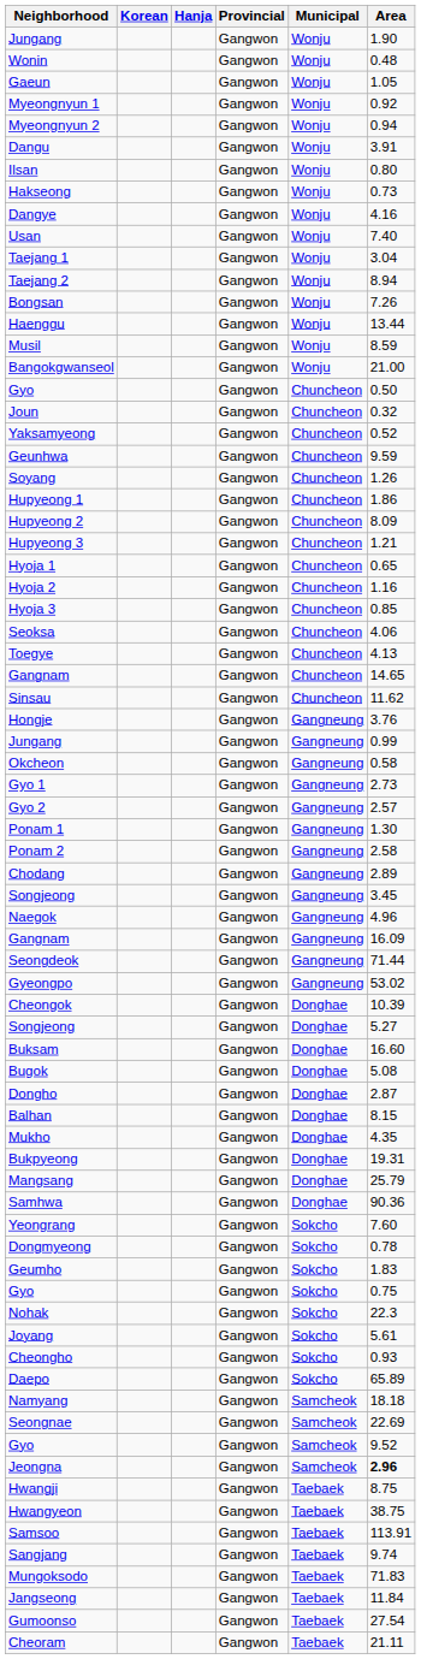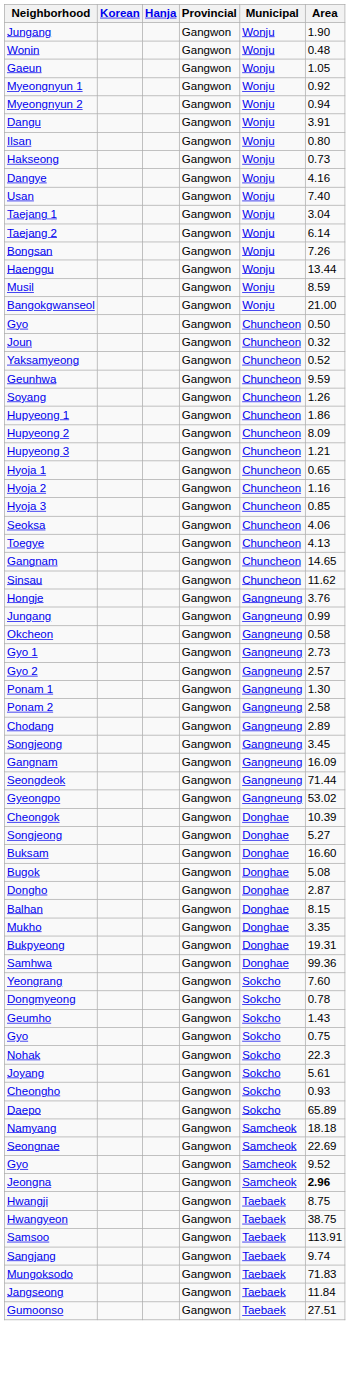 <table class="wikitable sortable">
 <tr>
 <th>Neighborhood</th>
 <th><a href='#'>Korean</a></th>
 <th><a href='#'>Hanja</a></th>
 <th>Provincial</th>
 <th>Municipal</th>
 <th>Area</th>
 </tr>
 <tr>
 <td><a href='#'>Jungang</a></td>
 <td><span></span></td>
 <td><span></span></td>
 <td>Gangwon</td>
 <td><a href='#'>Wonju</a></td>
 <td>1.90</td>
 </tr>
 <tr>
 <td><a href='#'>Wonin</a></td>
 <td><span></span></td>
 <td><span></span></td>
 <td>Gangwon</td>
 <td><a href='#'>Wonju</a></td>
 <td>0.48</td>
 </tr>
 <tr>
 <td><a href='#'>Gaeun</a></td>
 <td><span></span></td>
 <td><span></span></td>
 <td>Gangwon</td>
 <td><a href='#'>Wonju</a></td>
 <td>1.05</td>
 </tr>
 <tr>
 <td><a href='#'>Myeongnyun 1</a></td>
 <td><span></span></td>
 <td><span></span></td>
 <td>Gangwon</td>
 <td><a href='#'>Wonju</a></td>
 <td>0.92</td>
 </tr>
 <tr>
 <td><a href='#'>Myeongnyun 2</a></td>
 <td><span></span></td>
 <td><span></span></td>
 <td>Gangwon</td>
 <td><a href='#'>Wonju</a></td>
 <td>0.94</td>
 </tr>
 <tr>
 <td><a href='#'>Dangu</a></td>
 <td><span></span></td>
 <td><span></span></td>
 <td>Gangwon</td>
 <td><a href='#'>Wonju</a></td>
 <td>3.91</td>
 </tr>
 <tr>
 <td><a href='#'>Ilsan</a></td>
 <td><span></span></td>
 <td><span></span></td>
 <td>Gangwon</td>
 <td><a href='#'>Wonju</a></td>
 <td>0.80</td>
 </tr>
 <tr>
 <td><a href='#'>Hakseong</a></td>
 <td><span></span></td>
 <td><span></span></td>
 <td>Gangwon</td>
 <td><a href='#'>Wonju</a></td>
 <td>0.73</td>
 </tr>
 <tr>
 <td><a href='#'>Dangye</a></td>
 <td><span></span></td>
 <td><span></span></td>
 <td>Gangwon</td>
 <td><a href='#'>Wonju</a></td>
 <td>4.16</td>
 </tr>
 <tr>
 <td><a href='#'>Usan</a></td>
 <td><span></span></td>
 <td><span></span></td>
 <td>Gangwon</td>
 <td><a href='#'>Wonju</a></td>
 <td>7.40</td>
 </tr>
 <tr>
 <td><a href='#'>Taejang 1</a></td>
 <td><span></span></td>
 <td><span></span></td>
 <td>Gangwon</td>
 <td><a href='#'>Wonju</a></td>
 <td>3.04</td>
 </tr>
 <tr>
 <td><a href='#'>Taejang 2</a></td>
 <td><span></span></td>
 <td><span></span></td>
 <td>Gangwon</td>
 <td><a href='#'>Wonju</a></td>
-<td>8.94</td>
+<td>6.14</td>
 </tr>
 <tr>
 <td><a href='#'>Bongsan</a></td>
 <td><span></span></td>
 <td><span></span></td>
 <td>Gangwon</td>
 <td><a href='#'>Wonju</a></td>
 <td>7.26</td>
 </tr>
 <tr>
 <td><a href='#'>Haenggu</a></td>
 <td><span></span></td>
 <td><span></span></td>
 <td>Gangwon</td>
 <td><a href='#'>Wonju</a></td>
 <td>13.44</td>
 </tr>
 <tr>
 <td><a href='#'>Musil</a></td>
 <td><span></span></td>
 <td><span></span></td>
 <td>Gangwon</td>
 <td><a href='#'>Wonju</a></td>
 <td>8.59</td>
 </tr>
 <tr>
 <td><a href='#'>Bangokgwanseol</a></td>
 <td><span></span></td>
 <td><span></span></td>
 <td>Gangwon</td>
 <td><a href='#'>Wonju</a></td>
 <td>21.00</td>
 </tr>
 <tr>
 <td><a href='#'>Gyo</a></td>
 <td><span></span></td>
 <td><span></span></td>
 <td>Gangwon</td>
 <td><a href='#'>Chuncheon</a></td>
 <td>0.50</td>
 </tr>
 <tr>
 <td><a href='#'>Joun</a></td>
 <td><span></span></td>
 <td><span></span></td>
 <td>Gangwon</td>
 <td><a href='#'>Chuncheon</a></td>
 <td>0.32</td>
 </tr>
 <tr>
 <td><a href='#'>Yaksamyeong</a></td>
 <td><span></span></td>
 <td><span></span></td>
 <td>Gangwon</td>
 <td><a href='#'>Chuncheon</a></td>
 <td>0.52</td>
 </tr>
 <tr>
 <td><a href='#'>Geunhwa</a></td>
 <td><span></span></td>
 <td><span></span></td>
 <td>Gangwon</td>
 <td><a href='#'>Chuncheon</a></td>
 <td>9.59</td>
 </tr>
 <tr>
 <td><a href='#'>Soyang</a></td>
 <td><span></span></td>
 <td><span></span></td>
 <td>Gangwon</td>
 <td><a href='#'>Chuncheon</a></td>
 <td>1.26</td>
 </tr>
 <tr>
 <td><a href='#'>Hupyeong 1</a></td>
 <td><span></span></td>
 <td><span></span></td>
 <td>Gangwon</td>
 <td><a href='#'>Chuncheon</a></td>
 <td>1.86</td>
 </tr>
 <tr>
 <td><a href='#'>Hupyeong 2</a></td>
 <td><span></span></td>
 <td><span></span></td>
 <td>Gangwon</td>
 <td><a href='#'>Chuncheon</a></td>
 <td>8.09</td>
 </tr>
 <tr>
 <td><a href='#'>Hupyeong 3</a></td>
 <td><span></span></td>
 <td><span></span></td>
 <td>Gangwon</td>
 <td><a href='#'>Chuncheon</a></td>
 <td>1.21</td>
 </tr>
 <tr>
 <td><a href='#'>Hyoja 1</a></td>
 <td><span></span></td>
 <td><span></span></td>
 <td>Gangwon</td>
 <td><a href='#'>Chuncheon</a></td>
 <td>0.65</td>
 </tr>
 <tr>
 <td><a href='#'>Hyoja 2</a></td>
 <td><span></span></td>
 <td><span></span></td>
 <td>Gangwon</td>
 <td><a href='#'>Chuncheon</a></td>
 <td>1.16</td>
 </tr>
 <tr>
 <td><a href='#'>Hyoja 3</a></td>
 <td><span></span></td>
 <td><span></span></td>
 <td>Gangwon</td>
 <td><a href='#'>Chuncheon</a></td>
 <td>0.85</td>
 </tr>
 <tr>
 <td><a href='#'>Seoksa</a></td>
 <td><span></span></td>
 <td><span></span></td>
 <td>Gangwon</td>
 <td><a href='#'>Chuncheon</a></td>
 <td>4.06</td>
 </tr>
 <tr>
 <td><a href='#'>Toegye</a></td>
 <td><span></span></td>
 <td><span></span></td>
 <td>Gangwon</td>
 <td><a href='#'>Chuncheon</a></td>
 <td>4.13</td>
 </tr>
 <tr>
 <td><a href='#'>Gangnam</a></td>
 <td><span></span></td>
 <td><span></span></td>
 <td>Gangwon</td>
 <td><a href='#'>Chuncheon</a></td>
 <td>14.65</td>
 </tr>
 <tr>
 <td><a href='#'>Sinsau</a></td>
 <td><span></span></td>
 <td><span></span></td>
 <td>Gangwon</td>
 <td><a href='#'>Chuncheon</a></td>
 <td>11.62</td>
 </tr>
 <tr>
 <td><a href='#'>Hongje</a></td>
 <td><span></span></td>
 <td><span></span></td>
 <td>Gangwon</td>
 <td><a href='#'>Gangneung</a></td>
 <td>3.76</td>
 </tr>
 <tr>
 <td><a href='#'>Jungang</a></td>
 <td><span></span></td>
 <td><span></span></td>
 <td>Gangwon</td>
 <td><a href='#'>Gangneung</a></td>
 <td>0.99</td>
 </tr>
 <tr>
 <td><a href='#'>Okcheon</a></td>
 <td><span></span></td>
 <td><span></span></td>
 <td>Gangwon</td>
 <td><a href='#'>Gangneung</a></td>
 <td>0.58</td>
 </tr>
 <tr>
 <td><a href='#'>Gyo 1</a></td>
 <td><span></span></td>
 <td><span></span></td>
 <td>Gangwon</td>
 <td><a href='#'>Gangneung</a></td>
 <td>2.73</td>
 </tr>
 <tr>
 <td><a href='#'>Gyo 2</a></td>
 <td><span></span></td>
 <td><span></span></td>
 <td>Gangwon</td>
 <td><a href='#'>Gangneung</a></td>
 <td>2.57</td>
 </tr>
 <tr>
 <td><a href='#'>Ponam 1</a></td>
 <td><span></span></td>
 <td><span></span></td>
 <td>Gangwon</td>
 <td><a href='#'>Gangneung</a></td>
 <td>1.30</td>
 </tr>
 <tr>
 <td><a href='#'>Ponam 2</a></td>
 <td><span></span></td>
 <td><span></span></td>
 <td>Gangwon</td>
 <td><a href='#'>Gangneung</a></td>
 <td>2.58</td>
 </tr>
 <tr>
 <td><a href='#'>Chodang</a></td>
 <td><span></span></td>
 <td><span></span></td>
 <td>Gangwon</td>
 <td><a href='#'>Gangneung</a></td>
 <td>2.89</td>
 </tr>
 <tr>
 <td><a href='#'>Songjeong</a></td>
 <td><span></span></td>
 <td><span></span></td>
 <td>Gangwon</td>
 <td><a href='#'>Gangneung</a></td>
 <td>3.45</td>
 </tr>
 <tr>
-<td><a href='#'>Naegok</a></td>
-<td><span></span></td>
-<td><span></span></td>
-<td>Gangwon</td>
-<td><a href='#'>Gangneung</a></td>
-<td>4.96</td>
-</tr>
-<tr>
 <td><a href='#'>Gangnam</a></td>
 <td><span></span></td>
 <td><span></span></td>
 <td>Gangwon</td>
 <td><a href='#'>Gangneung</a></td>
 <td>16.09</td>
 </tr>
 <tr>
 <td><a href='#'>Seongdeok</a></td>
 <td><span></span></td>
 <td><span></span></td>
 <td>Gangwon</td>
 <td><a href='#'>Gangneung</a></td>
 <td>71.44</td>
 </tr>
 <tr>
 <td><a href='#'>Gyeongpo</a></td>
 <td><span></span></td>
 <td><span></span></td>
 <td>Gangwon</td>
 <td><a href='#'>Gangneung</a></td>
 <td>53.02</td>
 </tr>
 <tr>
 <td><a href='#'>Cheongok</a></td>
 <td><span></span></td>
 <td><span></span></td>
 <td>Gangwon</td>
 <td><a href='#'>Donghae</a></td>
 <td>10.39</td>
 </tr>
 <tr>
 <td><a href='#'>Songjeong</a></td>
 <td><span></span></td>
 <td><span></span></td>
 <td>Gangwon</td>
 <td><a href='#'>Donghae</a></td>
 <td>5.27</td>
 </tr>
 <tr>
 <td><a href='#'>Buksam</a></td>
 <td><span></span></td>
 <td><span></span></td>
 <td>Gangwon</td>
 <td><a href='#'>Donghae</a></td>
 <td>16.60</td>
 </tr>
 <tr>
 <td><a href='#'>Bugok</a></td>
 <td><span></span></td>
 <td><span></span></td>
 <td>Gangwon</td>
 <td><a href='#'>Donghae</a></td>
 <td>5.08</td>
 </tr>
 <tr>
 <td><a href='#'>Dongho</a></td>
 <td><span></span></td>
 <td><span></span></td>
 <td>Gangwon</td>
 <td><a href='#'>Donghae</a></td>
 <td>2.87</td>
 </tr>
 <tr>
 <td><a href='#'>Balhan</a></td>
 <td><span></span></td>
 <td><span></span></td>
 <td>Gangwon</td>
 <td><a href='#'>Donghae</a></td>
 <td>8.15</td>
 </tr>
 <tr>
 <td><a href='#'>Mukho</a></td>
 <td><span></span></td>
 <td><span></span></td>
 <td>Gangwon</td>
 <td><a href='#'>Donghae</a></td>
-<td>4.35</td>
+<td>3.35</td>
 </tr>
 <tr>
 <td><a href='#'>Bukpyeong</a></td>
 <td><span></span></td>
 <td><span></span></td>
 <td>Gangwon</td>
 <td><a href='#'>Donghae</a></td>
 <td>19.31</td>
 </tr>
 <tr>
-<td><a href='#'>Mangsang</a></td>
-<td><span></span></td>
-<td><span></span></td>
-<td>Gangwon</td>
-<td><a href='#'>Donghae</a></td>
-<td>25.79</td>
-</tr>
-<tr>
 <td><a href='#'>Samhwa</a></td>
 <td><span></span></td>
 <td><span></span></td>
 <td>Gangwon</td>
 <td><a href='#'>Donghae</a></td>
-<td>90.36</td>
+<td>99.36</td>
 </tr>
 <tr>
 <td><a href='#'>Yeongrang</a></td>
 <td><span></span></td>
 <td><span></span></td>
 <td>Gangwon</td>
 <td><a href='#'>Sokcho</a></td>
 <td>7.60</td>
 </tr>
 <tr>
 <td><a href='#'>Dongmyeong</a></td>
 <td><span></span></td>
 <td><span></span></td>
 <td>Gangwon</td>
 <td><a href='#'>Sokcho</a></td>
 <td>0.78</td>
 </tr>
 <tr>
 <td><a href='#'>Geumho</a></td>
 <td><span></span></td>
 <td><span></span></td>
 <td>Gangwon</td>
 <td><a href='#'>Sokcho</a></td>
-<td>1.83</td>
+<td>1.43</td>
 </tr>
 <tr>
 <td><a href='#'>Gyo</a></td>
 <td><span></span></td>
 <td><span></span></td>
 <td>Gangwon</td>
 <td><a href='#'>Sokcho</a></td>
 <td>0.75</td>
 </tr>
 <tr>
 <td><a href='#'>Nohak</a></td>
 <td><span></span></td>
 <td><span></span></td>
 <td>Gangwon</td>
 <td><a href='#'>Sokcho</a></td>
 <td>22.3</td>
 </tr>
 <tr>
 <td><a href='#'>Joyang</a></td>
 <td><span></span></td>
 <td><span></span></td>
 <td>Gangwon</td>
 <td><a href='#'>Sokcho</a></td>
 <td>5.61</td>
 </tr>
 <tr>
 <td><a href='#'>Cheongho</a></td>
 <td><span></span></td>
 <td><span></span></td>
 <td>Gangwon</td>
 <td><a href='#'>Sokcho</a></td>
 <td>0.93</td>
 </tr>
 <tr>
 <td><a href='#'>Daepo</a></td>
 <td><span></span></td>
 <td><span></span></td>
 <td>Gangwon</td>
 <td><a href='#'>Sokcho</a></td>
 <td>65.89</td>
 </tr>
 <tr>
 <td><a href='#'>Namyang</a></td>
 <td><span></span></td>
 <td><span></span></td>
 <td>Gangwon</td>
 <td><a href='#'>Samcheok</a></td>
 <td>18.18</td>
 </tr>
 <tr>
 <td><a href='#'>Seongnae</a></td>
 <td><span></span></td>
 <td><span></span></td>
 <td>Gangwon</td>
 <td><a href='#'>Samcheok</a></td>
 <td>22.69</td>
 </tr>
 <tr>
 <td><a href='#'>Gyo</a></td>
 <td><span></span></td>
 <td><span></span></td>
 <td>Gangwon</td>
 <td><a href='#'>Samcheok</a></td>
 <td>9.52</td>
 </tr>
 <tr>
 <td><a href='#'>Jeongna</a></td>
 <td><span></span></td>
 <td><span></span></td>
 <td>Gangwon</td>
 <td><a href='#'>Samcheok</a></td>
 <td><strong>2.96</strong></td>
 </tr>
 <tr>
 <td><a href='#'>Hwangji</a></td>
 <td><span></span></td>
 <td><span></span></td>
 <td>Gangwon</td>
 <td><a href='#'>Taebaek</a></td>
 <td>8.75</td>
 </tr>
 <tr>
 <td><a href='#'>Hwangyeon</a></td>
 <td><span></span></td>
 <td><span></span></td>
 <td>Gangwon</td>
 <td><a href='#'>Taebaek</a></td>
 <td>38.75</td>
 </tr>
 <tr>
 <td><a href='#'>Samsoo</a></td>
 <td><span></span></td>
 <td><span></span></td>
 <td>Gangwon</td>
 <td><a href='#'>Taebaek</a></td>
 <td>113.91</td>
 </tr>
 <tr>
 <td><a href='#'>Sangjang</a></td>
 <td><span></span></td>
 <td><span></span></td>
 <td>Gangwon</td>
 <td><a href='#'>Taebaek</a></td>
 <td>9.74</td>
 </tr>
 <tr>
 <td><a href='#'>Mungoksodo</a></td>
 <td><span></span></td>
 <td><span></span></td>
 <td>Gangwon</td>
 <td><a href='#'>Taebaek</a></td>
 <td>71.83</td>
 </tr>
 <tr>
 <td><a href='#'>Jangseong</a></td>
 <td><span></span></td>
 <td><span></span></td>
 <td>Gangwon</td>
 <td><a href='#'>Taebaek</a></td>
 <td>11.84</td>
 </tr>
 <tr>
 <td><a href='#'>Gumoonso</a></td>
 <td><span></span></td>
 <td><span></span></td>
 <td>Gangwon</td>
 <td><a href='#'>Taebaek</a></td>
-<td>27.54</td>
-</tr>
-<tr>
-<td><a href='#'>Cheoram</a></td>
-<td><span></span></td>
-<td><span></span></td>
-<td>Gangwon</td>
-<td><a href='#'>Taebaek</a></td>
-<td>21.11</td>
+<td>27.51</td>
 </tr>
 </table>
